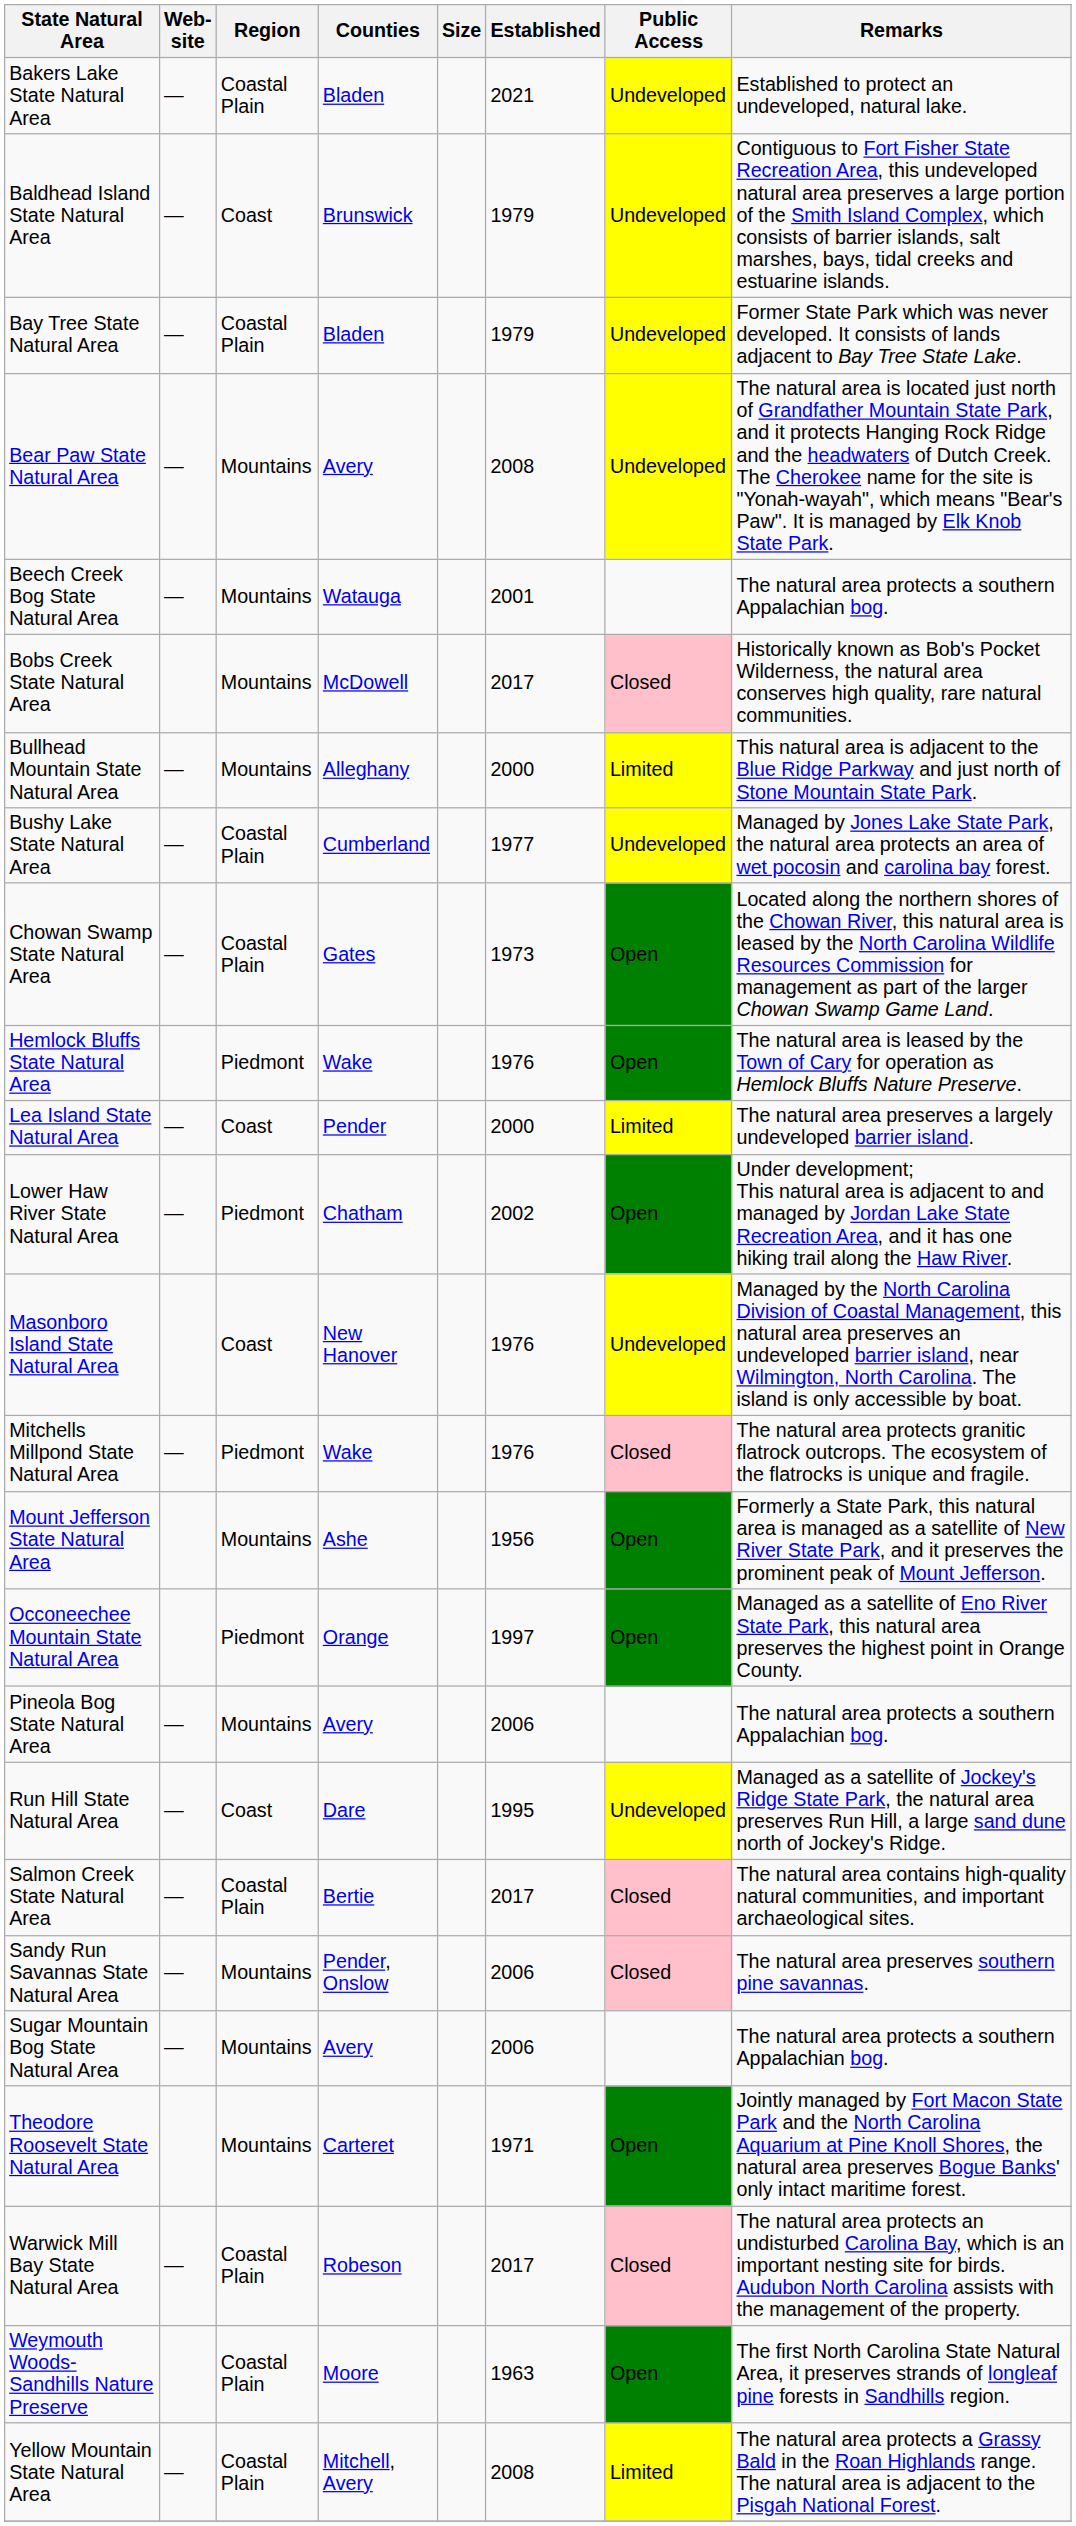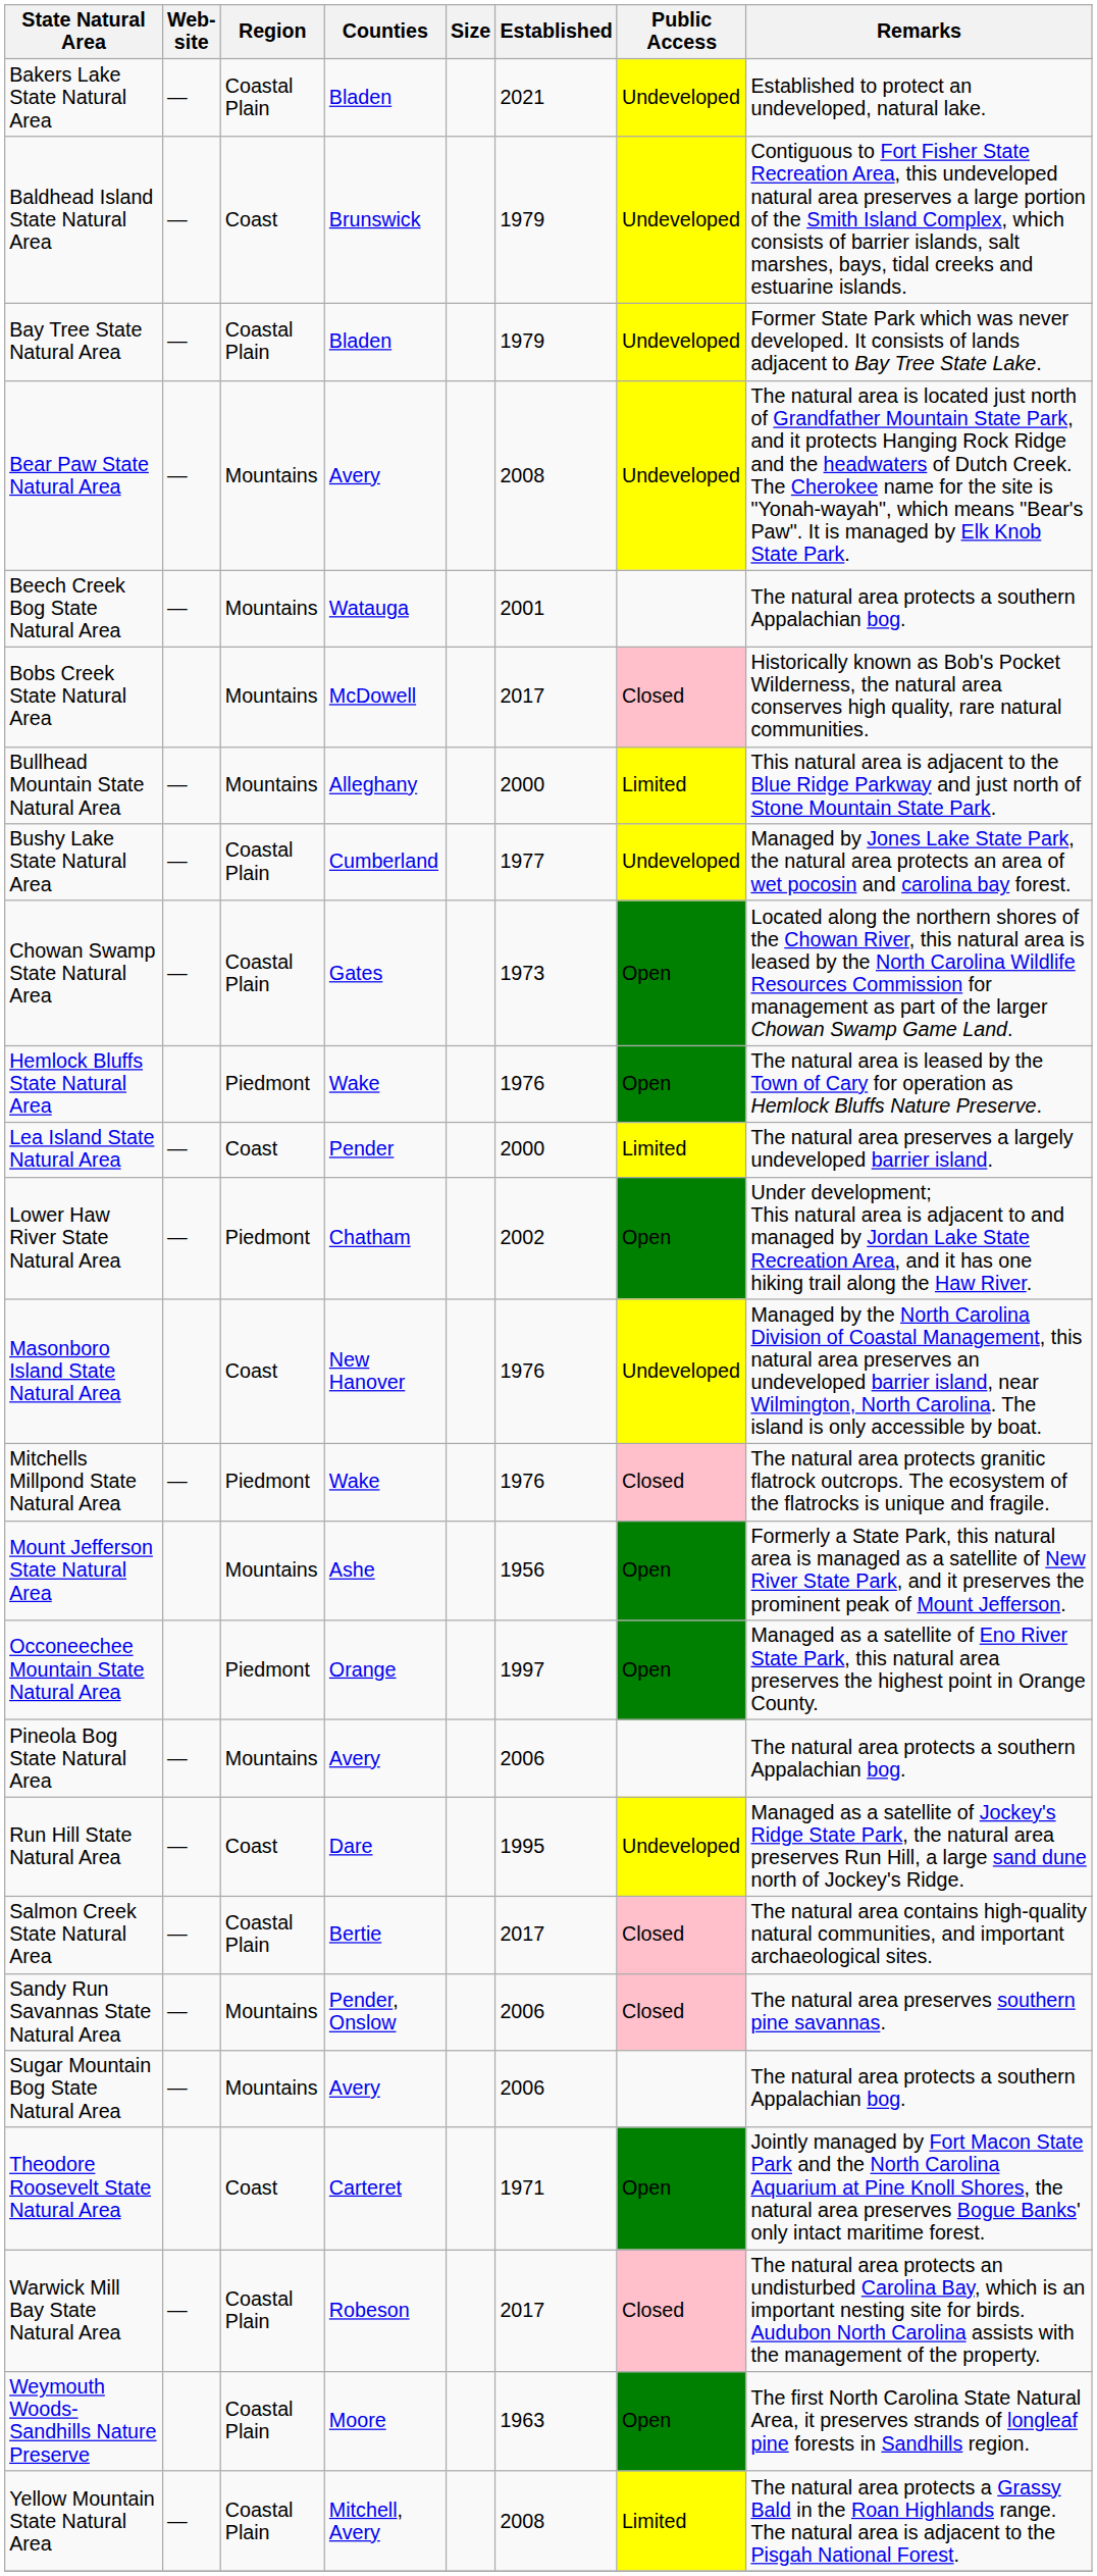 <table class="wikitable sortable">
 <tr>
 <th>State Natural Area</th>
 <th class="unsortable">Web-<br>site</th>
 <th>Region</th>
 <th>Counties</th>
 <th>Size</th>
 <th>Established</th>
 <th>Public Access</th>
 <th class="unsortable">Remarks</th>
 </tr>
 <tr>
 <td>Bakers Lake State Natural Area</td>
 <td>—</td>
 <td>Coastal Plain</td>
 <td><a href='#'>Bladen</a></td>
 <td></td>
 <td>2021</td>
 <td style="background: yellow">Undeveloped</td>
 <td>Established to protect an undeveloped,  natural lake.</td>
 </tr>
 <tr>
 <td>Baldhead Island State Natural Area</td>
 <td>—</td>
 <td>Coast</td>
 <td><a href='#'>Brunswick</a></td>
 <td></td>
 <td>1979</td>
 <td style="background: yellow">Undeveloped</td>
 <td>Contiguous to <a href='#'>Fort Fisher State Recreation Area</a>, this undeveloped natural area preserves a large portion of the <a href='#'>Smith Island Complex</a>, which consists of barrier islands, salt marshes, bays, tidal creeks and estuarine islands.</td>
 </tr>
 <tr>
 <td>Bay Tree State Natural Area</td>
 <td>—</td>
 <td>Coastal Plain</td>
 <td><a href='#'>Bladen</a></td>
 <td></td>
 <td>1979</td>
 <td style="background: yellow">Undeveloped</td>
 <td>Former State Park which was never developed.  It consists of lands adjacent to <em>Bay Tree State Lake</em>.</td>
 </tr>
 <tr>
 <td><a href='#'>Bear Paw State Natural Area</a></td>
 <td>—</td>
 <td>Mountains</td>
 <td><a href='#'>Avery</a></td>
 <td></td>
 <td>2008</td>
 <td style="background: yellow">Undeveloped</td>
 <td>The natural area is located just north of <a href='#'>Grandfather Mountain State Park</a>, and it protects Hanging Rock Ridge and the <a href='#'>headwaters</a> of Dutch Creek.  The <a href='#'>Cherokee</a> name for the site is "Yonah‑wayah", which means "Bear's Paw".  It is managed by <a href='#'>Elk Knob State Park</a>.</td>
 </tr>
 <tr>
 <td>Beech Creek Bog State Natural Area</td>
 <td>—</td>
 <td>Mountains</td>
 <td><a href='#'>Watauga</a></td>
 <td></td>
 <td>2001</td>
 <td></td>
 <td>The natural area protects a southern Appalachian <a href='#'>bog</a>.</td>
 </tr>
 <tr>
 <td>Bobs Creek State Natural Area</td>
 <td></td>
 <td>Mountains</td>
 <td><a href='#'>McDowell</a></td>
 <td></td>
 <td>2017</td>
 <td style="background: pink">Closed</td>
 <td>Historically known as Bob's Pocket Wilderness, the natural area conserves high quality, rare natural communities.</td>
 </tr>
 <tr>
 <td>Bullhead Mountain State Natural Area</td>
 <td>—</td>
 <td>Mountains</td>
 <td><a href='#'>Alleghany</a></td>
 <td></td>
 <td>2000</td>
 <td style="background: yellow">Limited</td>
 <td>This natural area is adjacent to the <a href='#'>Blue Ridge Parkway</a> and just north of <a href='#'>Stone Mountain State Park</a>.</td>
 </tr>
 <tr>
 <td>Bushy Lake State Natural Area</td>
 <td>—</td>
 <td>Coastal Plain</td>
 <td><a href='#'>Cumberland</a></td>
 <td></td>
 <td>1977</td>
 <td style="background: yellow">Undeveloped</td>
 <td>Managed by <a href='#'>Jones Lake State Park</a>, the natural area protects an area of <a href='#'>wet pocosin</a> and <a href='#'>carolina bay</a> forest.</td>
 </tr>
 <tr>
 <td>Chowan Swamp State Natural Area</td>
 <td>—</td>
 <td>Coastal Plain</td>
 <td><a href='#'>Gates</a></td>
 <td></td>
 <td>1973</td>
 <td style="background: green">Open</td>
 <td>Located along the northern shores of the <a href='#'>Chowan River</a>, this natural area is leased by the <a href='#'>North Carolina Wildlife Resources Commission</a> for management as part of the larger <em>Chowan Swamp Game Land</em>.</td>
 </tr>
 <tr>
 <td><a href='#'>Hemlock Bluffs State Natural Area</a></td>
 <td></td>
 <td>Piedmont</td>
 <td><a href='#'>Wake</a></td>
 <td></td>
 <td>1976</td>
 <td style="background: green">Open</td>
 <td>The natural area is leased by the <a href='#'>Town of Cary</a> for operation as <em>Hemlock Bluffs Nature Preserve</em>.</td>
 </tr>
 <tr>
 <td><a href='#'>Lea Island State Natural Area</a></td>
 <td>—</td>
 <td>Coast</td>
 <td><a href='#'>Pender</a></td>
 <td></td>
 <td>2000</td>
 <td style="background: yellow">Limited</td>
 <td>The natural area preserves a largely undeveloped <a href='#'>barrier island</a>.</td>
 </tr>
 <tr>
 <td>Lower Haw River State Natural Area</td>
 <td>—</td>
 <td>Piedmont</td>
 <td><a href='#'>Chatham</a></td>
 <td></td>
 <td>2002</td>
 <td style="background: green">Open</td>
 <td>Under development;<br>This natural area is adjacent to and managed by <a href='#'>Jordan Lake State Recreation Area</a>, and it has one  hiking trail along the <a href='#'>Haw River</a>.</td>
 </tr>
 <tr>
 <td><a href='#'>Masonboro Island State Natural Area</a></td>
 <td></td>
 <td>Coast</td>
 <td><a href='#'>New Hanover</a></td>
 <td></td>
 <td>1976</td>
 <td style="background: yellow">Undeveloped</td>
 <td>Managed by the <a href='#'>North Carolina Division of Coastal Management</a>, this natural area preserves an undeveloped <a href='#'>barrier island</a>, near <a href='#'>Wilmington, North Carolina</a>.  The island is only accessible by boat.</td>
 </tr>
 <tr>
 <td>Mitchells Millpond State Natural Area</td>
 <td>—</td>
 <td>Piedmont</td>
 <td><a href='#'>Wake</a></td>
 <td></td>
 <td>1976</td>
 <td style="background: pink">Closed</td>
 <td>The natural area protects granitic flatrock outcrops.  The ecosystem of the flatrocks is unique and fragile.</td>
 </tr>
 <tr>
 <td><a href='#'>Mount Jefferson State Natural Area</a></td>
 <td></td>
 <td>Mountains</td>
 <td><a href='#'>Ashe</a></td>
 <td></td>
 <td>1956</td>
 <td style="background: green">Open</td>
 <td>Formerly a State Park, this natural area is managed as a satellite of <a href='#'>New River State Park</a>, and it preserves the prominent peak of <a href='#'>Mount Jefferson</a>.</td>
 </tr>
 <tr>
 <td><a href='#'>Occoneechee Mountain State Natural Area</a></td>
 <td></td>
 <td>Piedmont</td>
 <td><a href='#'>Orange</a></td>
 <td></td>
 <td>1997</td>
 <td style="background: green">Open</td>
 <td>Managed as a satellite of <a href='#'>Eno River State Park</a>, this natural area preserves the highest point in Orange County.</td>
 </tr>
 <tr>
 <td>Pineola Bog State Natural Area</td>
 <td>—</td>
 <td>Mountains</td>
 <td><a href='#'>Avery</a></td>
 <td></td>
 <td>2006</td>
 <td></td>
 <td>The natural area protects a southern Appalachian <a href='#'>bog</a>.</td>
 </tr>
 <tr>
 <td>Run Hill State Natural Area</td>
 <td>—</td>
 <td>Coast</td>
 <td><a href='#'>Dare</a></td>
 <td></td>
 <td>1995</td>
 <td style="background: yellow">Undeveloped</td>
 <td>Managed as a satellite of <a href='#'>Jockey's Ridge State Park</a>, the natural area preserves Run Hill, a large <a href='#'>sand dune</a> north of Jockey's Ridge.</td>
 </tr>
 <tr>
 <td>Salmon Creek State Natural Area</td>
 <td>—</td>
 <td>Coastal Plain</td>
 <td><a href='#'>Bertie</a></td>
 <td></td>
 <td>2017</td>
 <td style="background: pink">Closed</td>
 <td>The natural area contains high-quality natural communities, and important archaeological sites.</td>
 </tr>
 <tr>
 <td>Sandy Run Savannas State Natural Area</td>
 <td>—</td>
 <td>Mountains</td>
 <td><a href='#'>Pender</a>, <a href='#'>Onslow</a></td>
 <td></td>
 <td>2006</td>
 <td style="background: pink">Closed</td>
 <td>The natural area preserves <a href='#'>southern pine savannas</a>.</td>
 </tr>
 <tr>
 <td>Sugar Mountain Bog State Natural Area</td>
 <td>—</td>
 <td>Mountains</td>
 <td><a href='#'>Avery</a></td>
 <td></td>
 <td>2006</td>
 <td></td>
 <td>The natural area protects a southern Appalachian <a href='#'>bog</a>.</td>
 </tr>
 <tr>
 <td><a href='#'>Theodore Roosevelt State Natural Area</a></td>
 <td></td>
-<td>Mountains</td>
+<td>Coast</td>
 <td><a href='#'>Carteret</a></td>
 <td></td>
 <td>1971</td>
 <td style="background: green">Open</td>
 <td>Jointly managed by <a href='#'>Fort Macon State Park</a> and the <a href='#'>North Carolina Aquarium at Pine Knoll Shores</a>, the natural area preserves <a href='#'>Bogue Banks</a>' only intact maritime forest.</td>
 </tr>
 <tr>
 <td>Warwick Mill Bay State Natural Area</td>
 <td>—</td>
 <td>Coastal Plain</td>
 <td><a href='#'>Robeson</a></td>
 <td></td>
 <td>2017</td>
 <td style="background: pink">Closed</td>
 <td>The natural area protects an undisturbed <a href='#'>Carolina Bay</a>, which is an important nesting site for birds.  <a href='#'>Audubon North Carolina</a> assists with the management of the property.</td>
 </tr>
 <tr>
 <td><a href='#'>Weymouth Woods-Sandhills Nature Preserve</a></td>
 <td></td>
 <td>Coastal Plain</td>
 <td><a href='#'>Moore</a></td>
 <td></td>
 <td>1963</td>
 <td style="background: green">Open</td>
 <td>The first North Carolina State Natural Area, it preserves strands of <a href='#'>longleaf pine</a> forests in <a href='#'>Sandhills</a> region.</td>
 </tr>
 <tr>
 <td>Yellow Mountain State Natural Area</td>
 <td>—</td>
 <td>Coastal Plain</td>
 <td><a href='#'>Mitchell</a>, <a href='#'>Avery</a></td>
 <td></td>
 <td>2008</td>
 <td style="background: yellow">Limited</td>
 <td>The natural area protects a <a href='#'>Grassy Bald</a> in the <a href='#'>Roan Highlands</a> range.  The natural area is adjacent to the <a href='#'>Pisgah National Forest</a>.</td>
 </tr>
 <tr>
 </tr>
 </table>
